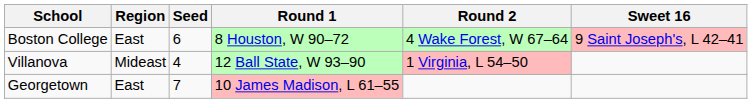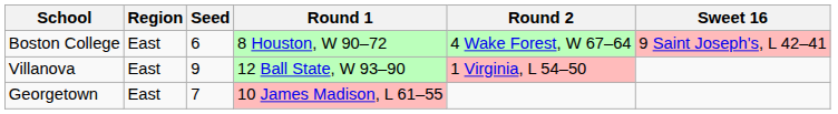 <table class="wikitable">
 <tr>
 <th>School</th>
 <th>Region</th>
 <th>Seed</th>
 <th>Round 1</th>
 <th>Round 2</th>
 <th>Sweet 16</th>
 </tr>
 <tr>
 <td>Boston College</td>
 <td>East</td>
 <td>6</td>
 <td style="background:#bfb;">8 <a href='#'>Houston</a>, W 90–72</td>
 <td style="background:#bfb;">4 <a href='#'>Wake Forest</a>, W 67–64</td>
 <td style="background:#fbb;">9 <a href='#'>Saint Joseph's</a>, L 42–41</td>
 </tr>
 <tr>
 <td>Villanova</td>
-<td>Mideast</td>
-<td>4</td>
+<td>East</td>
+<td>9</td>
 <td style="background:#bfb;">12 <a href='#'>Ball State</a>, W 93–90</td>
 <td style="background:#fbb;">1 <a href='#'>Virginia</a>, L 54–50</td>
 <td></td>
 </tr>
 <tr>
 <td>Georgetown</td>
 <td>East</td>
 <td>7</td>
 <td style="background:#fbb;">10 <a href='#'>James Madison</a>, L 61–55</td>
 <td></td>
 </tr>
 </table>
